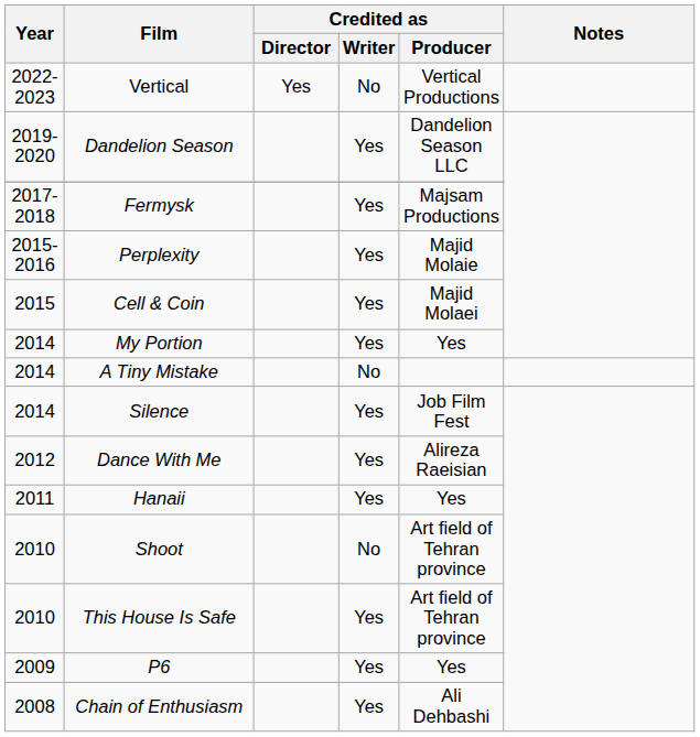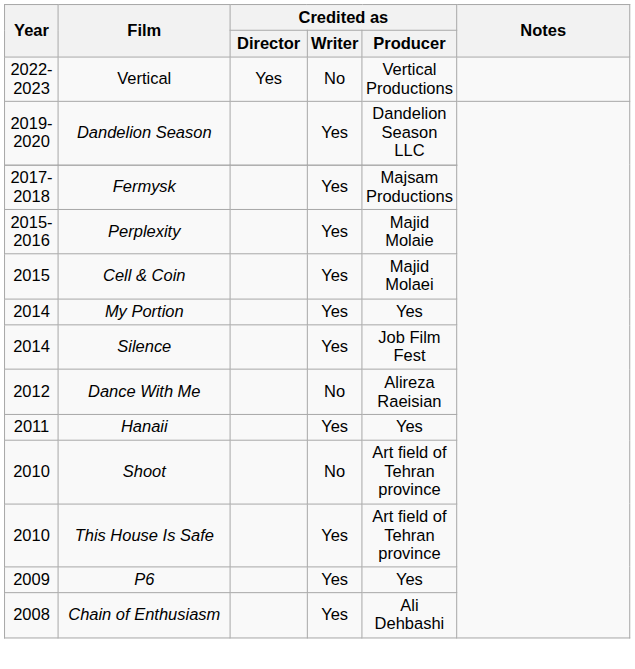 <table class="wikitable" style="text-align:center;font-size:100%;">
 <tr>
 <th rowspan="2" style="width:50px;">Year</th>
 <th rowspan="2" style="width:250px;">Film</th>
 <th colspan="3">Credited as</th>
 <th rowspan="2" style="width:300px;">Notes</th>
 </tr>
 <tr>
 <th width="75">Director</th>
 <th>Writer</th>
 <th width=75>Producer</th>
 </tr>
 <tr>
 <td>2022- 2023</td>
 <td>Vertical</td>
 <td>Yes</td>
 <td>No</td>
 <td>Vertical Productions</td>
 <td></td>
 </tr>
 <tr>
 <td>2019-2020</td>
 <td><em>Dandelion Season</em></td>
 <td></td>
 <td>Yes</td>
 <td>Dandelion Season LLC</td>
 </tr>
 <tr>
 </tr>
 <tr>
 <td>2017-2018</td>
 <td><em>Fermysk</em></td>
 <td></td>
 <td>Yes</td>
 <td>Majsam Productions</td>
 </tr>
 <tr>
 <td>2015-2016</td>
 <td><em>Perplexity</em></td>
 <td></td>
 <td>Yes</td>
 <td>Majid Molaie</td>
 </tr>
 <tr>
 <td>2015</td>
 <td><em>Cell & Coin</em></td>
 <td></td>
 <td>Yes</td>
 <td>Majid Molaei</td>
 </tr>
 <tr>
 <td>2014</td>
 <td><em>My Portion</em></td>
 <td></td>
 <td>Yes</td>
 <td>Yes</td>
 </tr>
 <tr>
 <td>2014</td>
-<td><em>A Tiny Mistake</em></td>
-<td></td>
-<td>No</td>
-<td></td>
-<td></td>
-</tr>
-<tr>
-<td>2014</td>
 <td><em>Silence</em></td>
 <td></td>
 <td>Yes</td>
 <td>Job Film Fest</td>
 </tr>
 <tr>
 <td>2012</td>
 <td><em>Dance With Me</em></td>
 <td></td>
-<td>Yes</td>
+<td>No</td>
 <td>Alireza Raeisian</td>
 </tr>
 <tr>
 <td>2011</td>
 <td><em>Hanaii</em></td>
 <td></td>
 <td>Yes</td>
 <td>Yes</td>
 </tr>
 <tr>
 <td>2010</td>
 <td><em>Shoot</em></td>
 <td></td>
 <td>No</td>
 <td>Art field of Tehran province</td>
 </tr>
 <tr>
 <td>2010</td>
 <td><em>This House Is Safe</em></td>
 <td></td>
 <td>Yes</td>
 <td>Art field of Tehran province</td>
 </tr>
 <tr>
 <td>2009</td>
 <td><em> P6 </em></td>
 <td></td>
 <td>Yes</td>
 <td>Yes</td>
 </tr>
 <tr>
 <td>2008</td>
 <td><em> Chain of Enthusiasm</em></td>
 <td></td>
 <td>Yes</td>
 <td>Ali Dehbashi</td>
 </tr>
 </table>
